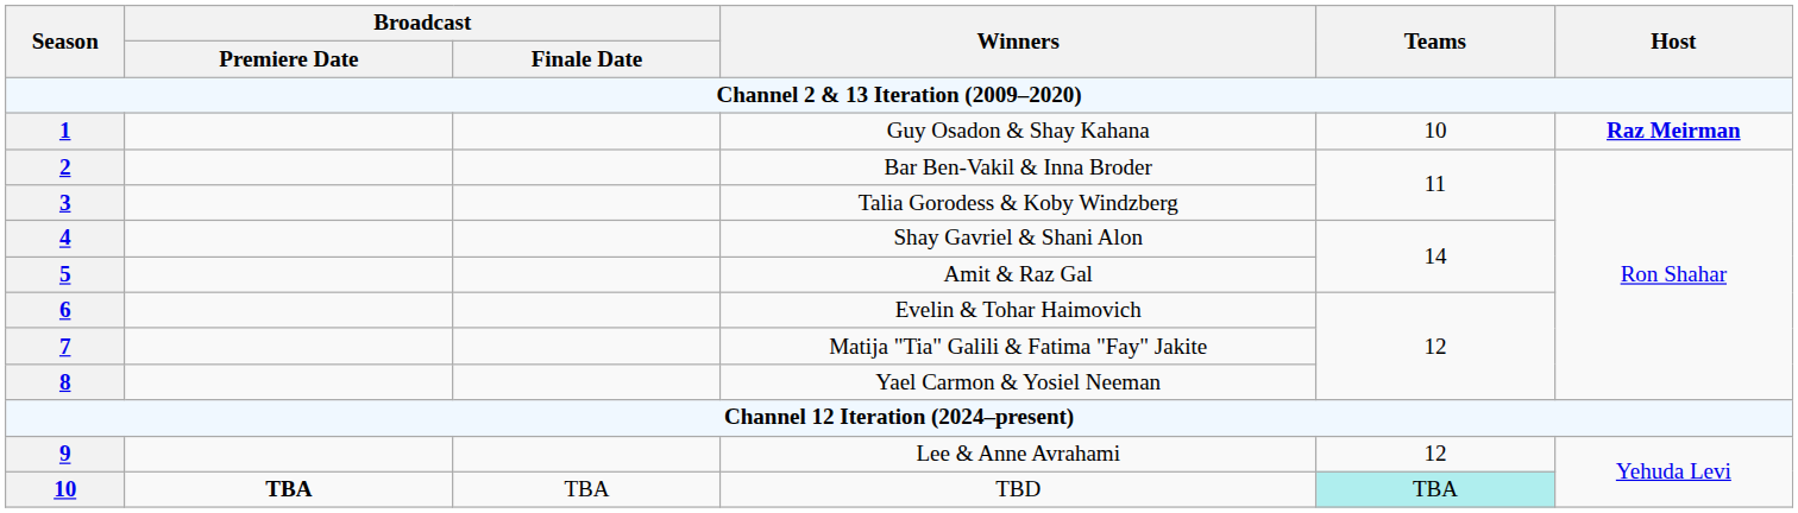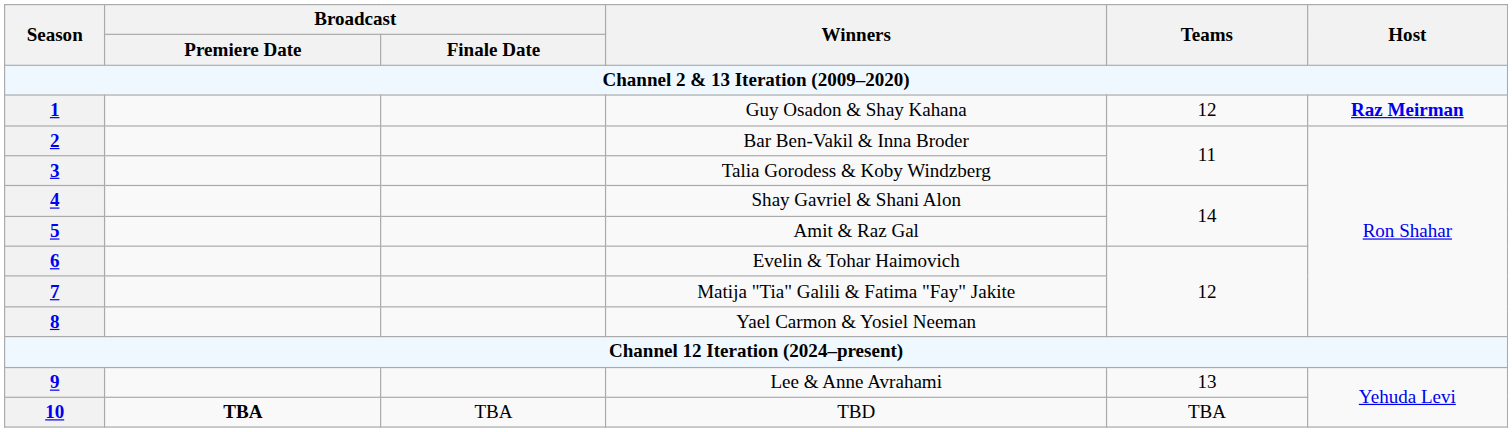 <table class="wikitable" style="text-align:center"  width="100%">
 <tr>
 <th width="05%" rowspan="2">Season</th>
 <th width="25%" colspan="2">Broadcast</th>
 <th width="25%" rowspan="2">Winners</th>
 <th width="10%" rowspan="2">Teams</th>
 <th width="10%" rowspan="2">Host</th>
 </tr>
 <tr>
 <th>Premiere Date</th>
 <th>Finale Date</th>
 </tr>
 <tr>
 <th colspan="6" style="background:#F0F8FF">Channel 2 & 13 Iteration (2009–2020)</th>
 </tr>
 <tr>
 <th><a href='#'>1</a></th>
 <td></td>
 <td></td>
 <td>Guy Osadon & Shay Kahana</td>
-<td>10</td>
+<td>12</td>
 <td><strong><a href='#'>Raz Meirman</a></strong></td>
 </tr>
 <tr>
 <th><a href='#'>2</a></th>
 <td></td>
 <td></td>
 <td>Bar Ben-Vakil & Inna Broder</td>
 <td rowspan="2">11</td>
 <td rowspan="7"><a href='#'>Ron Shahar</a></td>
 </tr>
 <tr>
 <th><a href='#'>3</a></th>
 <td></td>
 <td></td>
 <td>Talia Gorodess & Koby Windzberg</td>
 </tr>
 <tr>
 <th><a href='#'>4</a></th>
 <td></td>
 <td></td>
 <td>Shay Gavriel & Shani Alon</td>
 <td rowspan="2">14</td>
 </tr>
 <tr>
 <th><a href='#'>5</a></th>
 <td></td>
 <td></td>
 <td>Amit & Raz Gal</td>
 </tr>
 <tr>
 <th><a href='#'>6</a></th>
 <td></td>
 <td></td>
 <td>Evelin & Tohar Haimovich</td>
 <td rowspan="3">12</td>
 </tr>
 <tr>
 <th><a href='#'>7</a></th>
 <td></td>
 <td></td>
 <td>Matija "Tia" Galili & Fatima "Fay" Jakite</td>
 </tr>
 <tr>
 <th><a href='#'>8</a></th>
 <td></td>
 <td></td>
 <td>Yael Carmon & Yosiel Neeman</td>
 </tr>
 <tr>
 <th colspan="6" style="background:#F0F8FF">Channel 12 Iteration (2024–present)</th>
 </tr>
 <tr>
 <th><a href='#'>9</a></th>
 <td></td>
 <td></td>
 <td>Lee & Anne Avrahami</td>
-<td>12</td>
+<td>13</td>
 <td rowspan="2"><a href='#'>Yehuda Levi</a></td>
 </tr>
 <tr>
 <th><a href='#'>10</a></th>
 <td><strong>TBA</strong></td>
 <td>TBA</td>
 <td>TBD</td>
-<td style="background: paleturquoise;">TBA</td>
+<td>TBA</td>
 </tr>
 </table>
